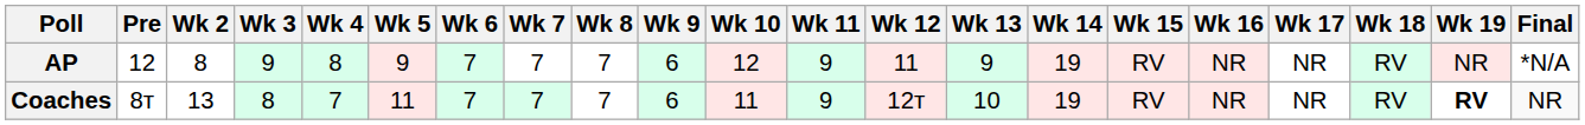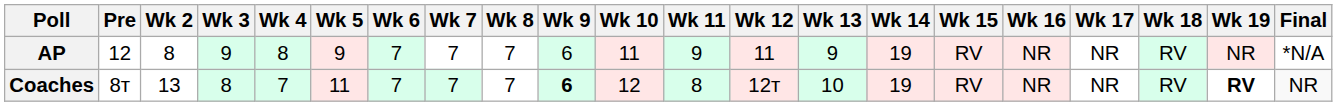 <table class="wikitable" style="white-space:nowrap;">
 <tr>
 <th>Poll</th>
 <th>Pre</th>
 <th>Wk 2</th>
 <th>Wk 3</th>
 <th>Wk 4</th>
 <th>Wk 5</th>
 <th>Wk 6</th>
 <th>Wk 7</th>
 <th>Wk 8</th>
 <th>Wk 9</th>
 <th>Wk 10</th>
 <th>Wk 11</th>
 <th>Wk 12</th>
 <th>Wk 13</th>
 <th>Wk 14</th>
 <th>Wk 15</th>
 <th>Wk 16</th>
 <th>Wk 17</th>
 <th>Wk 18</th>
 <th>Wk 19</th>
 <th>Final</th>
 </tr>
 <tr style="text-align:center;">
 <th>AP</th>
 <td style="background:#FFF;">12</td>
 <td style="background:#FFF;">8</td>
 <td style="background:#D8FFEB;">9</td>
 <td style="background:#D8FFEB;">8</td>
 <td style="background:#FFE6E6;">9</td>
 <td style="background:#D8FFEB;">7</td>
 <td style="background:#FFF;">7</td>
 <td style="background:#FFF;">7</td>
 <td style="background:#D8FFEB;">6</td>
-<td style="background:#FFE6E6;">12</td>
+<td style="background:#FFE6E6;">11</td>
 <td style="background:#D8FFEB;">9</td>
 <td style="background:#FFE6E6;">11</td>
 <td style="background:#D8FFEB;">9</td>
 <td style="background:#FFE6E6;">19</td>
 <td style="background:#FFE6E6;">RV</td>
 <td style="background:#FFE6E6;">NR</td>
 <td style="background:#FFF;">NR</td>
 <td style="background:#D8FFEB;">RV</td>
 <td style="background:#FFE6E6;">NR</td>
 <td style="background:#FFF;">*N/A</td>
 </tr>
 <tr style="text-align:center;">
 <th>Coaches</th>
 <td style="background:#FFF;">8т</td>
 <td style="background:#FFF;">13</td>
 <td style="background:#D8FFEB;">8</td>
 <td style="background:#D8FFEB;">7</td>
 <td style="background:#FFE6E6;">11</td>
 <td style="background:#D8FFEB;">7</td>
 <td style="background:#D8FFEB;">7</td>
 <td style="background:#FFF;">7</td>
-<td style="background:#D8FFEB;">6</td>
-<td style="background:#FFE6E6;">11</td>
-<td style="background:#D8FFEB;">9</td>
+<td style="background:#D8FFEB;"><strong>6</strong></td>
+<td style="background:#FFE6E6;">12</td>
+<td style="background:#D8FFEB;">8</td>
 <td style="background:#FFE6E6;">12т</td>
 <td style="background:#D8FFEB;">10</td>
 <td style="background:#FFE6E6;">19</td>
 <td style="background:#FFE6E6;">RV</td>
 <td style="background:#FFE6E6;">NR</td>
 <td style="background:#FFF;">NR</td>
 <td style="background:#D8FFEB;">RV</td>
 <td style="background:#FFF;"><strong>RV</strong></td>
 <td style="background:#FFFFE6E6F;">NR</td>
 </tr>
 </table>
